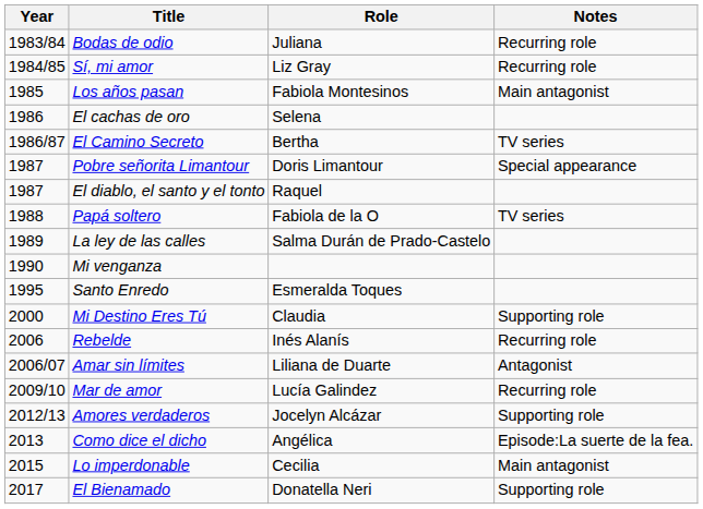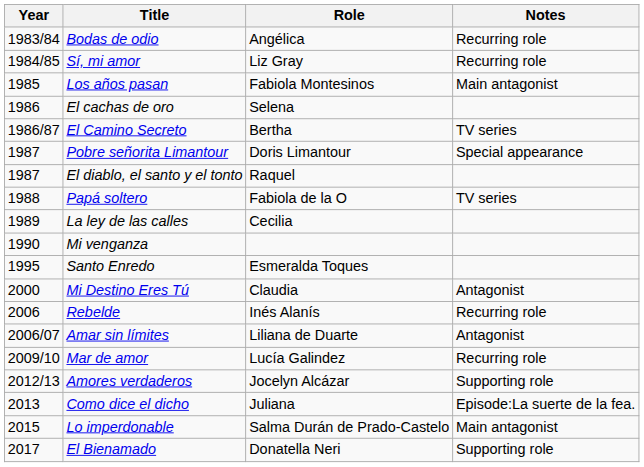 <table class="wikitable">
 <tr>
 <th>Year</th>
 <th>Title</th>
 <th>Role</th>
 <th>Notes</th>
 </tr>
 <tr>
 <td>1983/84</td>
 <td><em><a href='#'>Bodas de odio</a></em></td>
-<td>Juliana</td>
+<td>Angélica</td>
 <td>Recurring role</td>
 </tr>
 <tr>
 <td>1984/85</td>
 <td><em><a href='#'>Sí, mi amor</a></em></td>
 <td>Liz Gray</td>
 <td>Recurring role</td>
 </tr>
 <tr>
 <td>1985</td>
 <td><em><a href='#'>Los años pasan</a></em></td>
 <td>Fabiola Montesinos</td>
 <td>Main antagonist</td>
 </tr>
 <tr>
 <td>1986</td>
 <td><em>El cachas de oro</em></td>
 <td>Selena</td>
 <td></td>
 </tr>
 <tr>
 <td>1986/87</td>
 <td><em><a href='#'>El Camino Secreto</a></em></td>
 <td>Bertha</td>
 <td>TV series</td>
 </tr>
 <tr>
 <td>1987</td>
 <td><em><a href='#'>Pobre señorita Limantour</a></em></td>
 <td>Doris Limantour</td>
 <td>Special appearance</td>
 </tr>
 <tr>
 <td>1987</td>
 <td><em>El diablo, el santo y el tonto</em></td>
 <td>Raquel</td>
 <td></td>
 </tr>
 <tr>
 <td>1988</td>
 <td><em><a href='#'>Papá soltero</a></em></td>
 <td>Fabiola de la O</td>
 <td>TV series</td>
 </tr>
 <tr>
 <td>1989</td>
 <td><em>La ley de las calles</em></td>
-<td>Salma Durán de Prado-Castelo</td>
+<td>Cecilia</td>
 <td></td>
 </tr>
 <tr>
 <td>1990</td>
 <td><em>Mi venganza</em></td>
 <td></td>
 <td></td>
 </tr>
 <tr>
 <td>1995</td>
 <td><em>Santo Enredo</em></td>
 <td>Esmeralda Toques</td>
 <td></td>
 </tr>
 <tr>
 <td>2000</td>
 <td><em><a href='#'>Mi Destino Eres Tú</a></em></td>
 <td>Claudia</td>
-<td>Supporting role</td>
+<td>Antagonist</td>
 </tr>
 <tr>
 <td>2006</td>
 <td><em><a href='#'>Rebelde</a></em></td>
 <td>Inés Alanís</td>
 <td>Recurring role</td>
 </tr>
 <tr>
 <td>2006/07</td>
 <td><em><a href='#'>Amar sin límites</a></em></td>
 <td>Liliana de Duarte</td>
 <td>Antagonist</td>
 </tr>
 <tr>
 <td>2009/10</td>
 <td><em><a href='#'>Mar de amor</a></em></td>
 <td>Lucía Galindez</td>
 <td>Recurring role</td>
 </tr>
 <tr>
 <td>2012/13</td>
 <td><em><a href='#'>Amores verdaderos</a></em></td>
 <td>Jocelyn Alcázar</td>
 <td>Supporting role</td>
 </tr>
 <tr>
 <td>2013</td>
 <td><em><a href='#'>Como dice el dicho</a></em></td>
-<td>Angélica</td>
+<td>Juliana</td>
 <td>Episode:La suerte de la fea.</td>
 </tr>
 <tr>
 <td>2015</td>
 <td><em><a href='#'>Lo imperdonable</a></em></td>
-<td>Cecilia</td>
+<td>Salma Durán de Prado-Castelo</td>
 <td>Main antagonist</td>
 </tr>
 <tr>
 <td>2017</td>
 <td><em><a href='#'>El Bienamado</a></em></td>
 <td>Donatella Neri</td>
 <td>Supporting role</td>
 </tr>
 </table>
